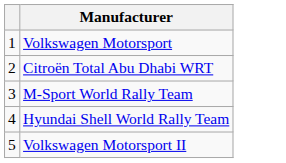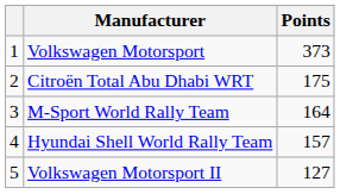 <table class="wikitable" style="font-size: 95%;">
 <tr>
 <th></th>
 <th>Manufacturer</th>
+<th>Points</th>
 </tr>
 <tr>
 <td>1</td>
 <td> <a href='#'>Volkswagen Motorsport</a></td>
+<td align="right">373</td>
 </tr>
 <tr>
 <td>2</td>
 <td> <a href='#'>Citroën Total Abu Dhabi WRT</a></td>
+<td align="right">175</td>
 </tr>
 <tr>
 <td>3</td>
 <td> <a href='#'>M-Sport World Rally Team</a></td>
+<td align="right">164</td>
 </tr>
 <tr>
 <td>4</td>
 <td> <a href='#'>Hyundai Shell World Rally Team</a></td>
+<td align="right">157</td>
 </tr>
 <tr>
 <td>5</td>
 <td> <a href='#'>Volkswagen Motorsport II</a></td>
+<td align="right">127</td>
 </tr>
 </table>
